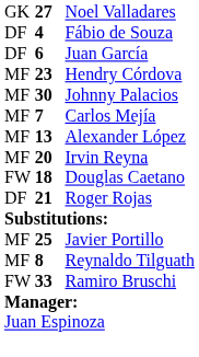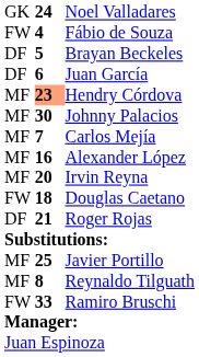 <table style = "font-size: 90%" cellspacing = "0" cellpadding = "0">
 <tr>
 <td colspan = 4></td>
 </tr>
 <tr>
 <th style="width:25px;"></th>
 <th style="width:25px;"></th>
 </tr>
 <tr>
 <td>GK</td>
-<td><strong>27</strong></td>
+<td><strong>24</strong></td>
 <td> <a href='#'>Noel Valladares</a></td>
 </tr>
 <tr>
-<td>DF</td>
+<td>FW</td>
 <td><strong>4</strong></td>
 <td> <a href='#'>Fábio de Souza</a></td>
+</tr>
+<tr>
+<td>DF</td>
+<td><strong>5</strong></td>
+<td> <a href='#'>Brayan Beckeles</a></td>
+<td></td>
+<td></td>
+<td></td>
+<td></td>
 </tr>
 <tr>
 <td>DF</td>
 <td><strong>6</strong></td>
 <td> <a href='#'>Juan García</a></td>
 <td></td>
 <td></td>
 </tr>
 <tr>
 <td>MF</td>
-<td><strong>23</strong></td>
+<td style="background: lightsalmon;"><strong>23</strong></td>
 <td> <a href='#'>Hendry Córdova</a></td>
 <td></td>
 <td></td>
 </tr>
 <tr>
 <td>MF</td>
 <td><strong>30</strong></td>
 <td> <a href='#'>Johnny Palacios</a></td>
 </tr>
 <tr>
 <td>MF</td>
 <td><strong>7</strong></td>
 <td> <a href='#'>Carlos Mejía</a></td>
 <td></td>
 <td></td>
 </tr>
 <tr>
 <td>MF</td>
-<td><strong>13</strong></td>
+<td><strong>16</strong></td>
 <td> <a href='#'>Alexander López</a></td>
 <td></td>
 <td></td>
 </tr>
 <tr>
 <td>MF</td>
 <td><strong>20</strong></td>
 <td> <a href='#'>Irvin Reyna</a></td>
 </tr>
 <tr>
 <td>FW</td>
 <td><strong>18</strong></td>
 <td> <a href='#'>Douglas Caetano</a></td>
 <td></td>
 <td></td>
 </tr>
 <tr>
 <td>DF</td>
 <td><strong>21</strong></td>
 <td> <a href='#'>Roger Rojas</a></td>
 <td></td>
 <td></td>
 </tr>
 <tr>
 <td colspan = 3><strong>Substitutions:</strong></td>
 </tr>
 <tr>
 <td>MF</td>
 <td><strong>25</strong></td>
 <td> <a href='#'>Javier Portillo</a></td>
 <td></td>
 <td></td>
 </tr>
 <tr>
 <td>MF</td>
 <td><strong>8</strong></td>
 <td> <a href='#'>Reynaldo Tilguath</a></td>
 <td></td>
 <td></td>
 </tr>
 <tr>
 <td>FW</td>
 <td><strong>33</strong></td>
 <td> <a href='#'>Ramiro Bruschi</a></td>
 <td></td>
 <td></td>
 </tr>
 <tr>
 <td colspan = 3><strong>Manager:</strong></td>
 </tr>
 <tr>
 <td colspan = 3> <a href='#'>Juan Espinoza</a></td>
 </tr>
 </table>
